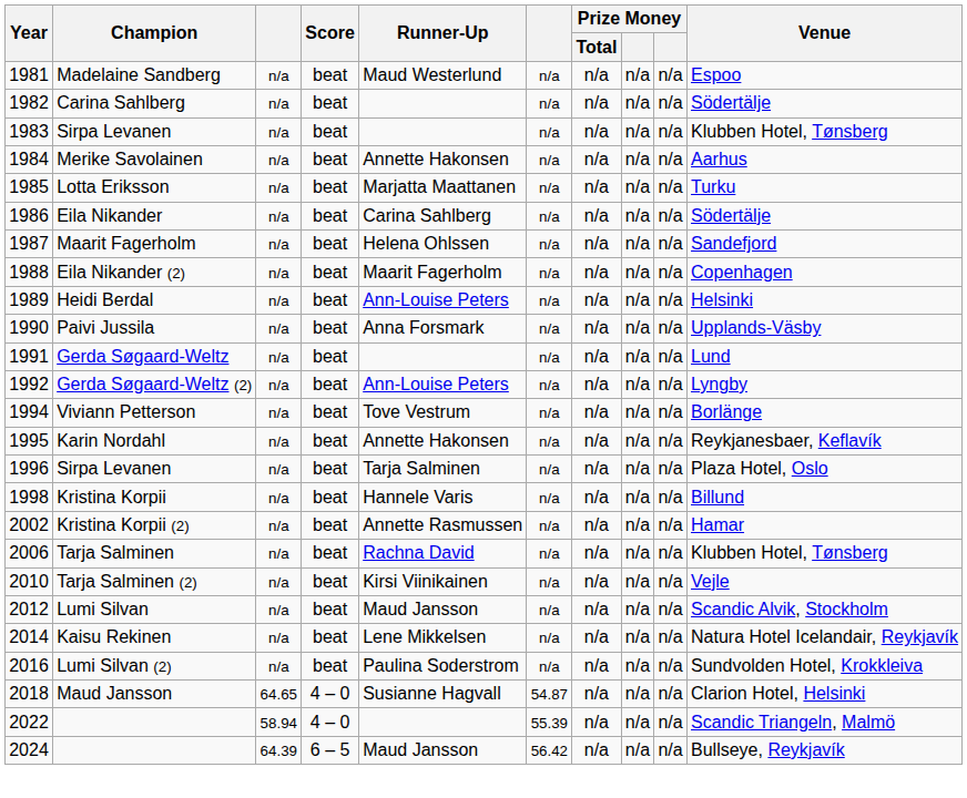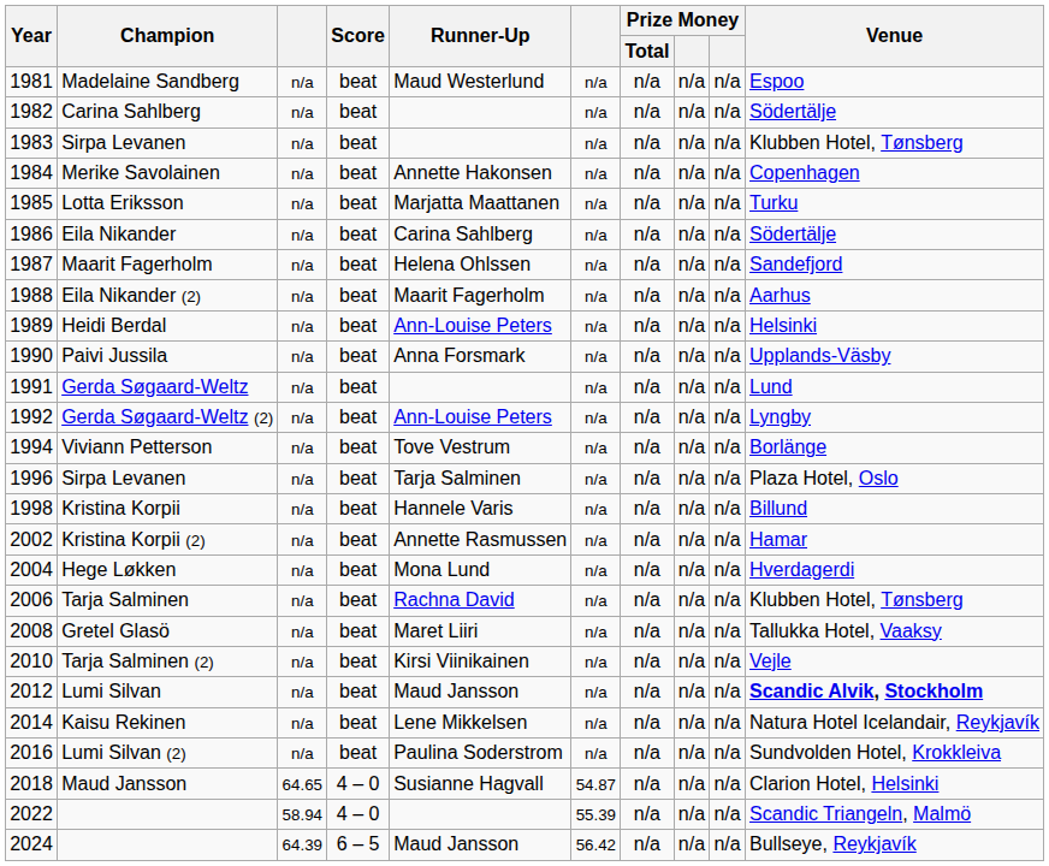 <table class="wikitable sortable">
 <tr>
 <th rowspan=2>Year</th>
 <th rowspan=2>Champion</th>
 <th rowspan=2></th>
 <th rowspan=2>Score</th>
 <th rowspan=2>Runner-Up</th>
 <th rowspan=2></th>
 <th colspan=3>Prize Money</th>
 <th rowspan=2>Venue</th>
 </tr>
 <tr>
 <th>Total</th>
 <th></th>
 <th></th>
 </tr>
 <tr>
 <td>1981</td>
 <td> Madelaine Sandberg</td>
 <td align=center><small><span>n/a</span></small></td>
 <td align=center>beat</td>
 <td> Maud Westerlund</td>
 <td align=center><small><span>n/a</span></small></td>
 <td align=center>n/a</td>
 <td align=center>n/a</td>
 <td align=center>n/a</td>
 <td> <a href='#'>Espoo</a></td>
 </tr>
 <tr>
 <td>1982</td>
 <td> Carina Sahlberg</td>
 <td align=center><small><span>n/a</span></small></td>
 <td align=center>beat</td>
 <td></td>
 <td align=center><small><span>n/a</span></small></td>
 <td align=center>n/a</td>
 <td align=center>n/a</td>
 <td align=center>n/a</td>
 <td> <a href='#'>Södertälje</a></td>
 </tr>
 <tr>
 <td>1983</td>
 <td> Sirpa Levanen</td>
 <td align=center><small><span>n/a</span></small></td>
 <td align=center>beat</td>
 <td></td>
 <td align=center><small><span>n/a</span></small></td>
 <td align=center>n/a</td>
 <td align=center>n/a</td>
 <td align=center>n/a</td>
 <td> Klubben Hotel, <a href='#'>Tønsberg</a></td>
 </tr>
 <tr>
 <td>1984</td>
 <td> Merike Savolainen</td>
 <td align=center><small><span>n/a</span></small></td>
 <td align=center>beat</td>
 <td> Annette Hakonsen</td>
 <td align=center><small><span>n/a</span></small></td>
 <td align=center>n/a</td>
 <td align=center>n/a</td>
 <td align=center>n/a</td>
-<td> <a href='#'>Aarhus</a></td>
+<td> <a href='#'>Copenhagen</a></td>
 </tr>
 <tr>
 <td>1985</td>
 <td> Lotta Eriksson</td>
 <td align=center><small><span>n/a</span></small></td>
 <td align=center>beat</td>
 <td> Marjatta Maattanen</td>
 <td align=center><small><span>n/a</span></small></td>
 <td align=center>n/a</td>
 <td align=center>n/a</td>
 <td align=center>n/a</td>
 <td> <a href='#'>Turku</a></td>
 </tr>
 <tr>
 <td>1986</td>
 <td> Eila Nikander</td>
 <td align=center><small><span>n/a</span></small></td>
 <td align=center>beat</td>
 <td> Carina Sahlberg</td>
 <td align=center><small><span>n/a</span></small></td>
 <td align=center>n/a</td>
 <td align=center>n/a</td>
 <td align=center>n/a</td>
 <td> <a href='#'>Södertälje</a></td>
 </tr>
 <tr>
 <td>1987</td>
 <td> Maarit Fagerholm</td>
 <td align=center><small><span>n/a</span></small></td>
 <td align=center>beat</td>
 <td> Helena Ohlssen</td>
 <td align=center><small><span>n/a</span></small></td>
 <td align=center>n/a</td>
 <td align=center>n/a</td>
 <td align=center>n/a</td>
 <td> <a href='#'>Sandefjord</a></td>
 </tr>
 <tr>
 <td>1988</td>
 <td> Eila Nikander <small>(2)</small></td>
 <td align=center><small><span>n/a</span></small></td>
 <td align=center>beat</td>
 <td> Maarit Fagerholm</td>
 <td align=center><small><span>n/a</span></small></td>
 <td align=center>n/a</td>
 <td align=center>n/a</td>
 <td align=center>n/a</td>
-<td> <a href='#'>Copenhagen</a></td>
+<td> <a href='#'>Aarhus</a></td>
 </tr>
 <tr>
 <td>1989</td>
 <td> Heidi Berdal</td>
 <td align=center><small><span>n/a</span></small></td>
 <td align=center>beat</td>
 <td> <a href='#'>Ann-Louise Peters</a></td>
 <td align=center><small><span>n/a</span></small></td>
 <td align=center>n/a</td>
 <td align=center>n/a</td>
 <td align=center>n/a</td>
 <td> <a href='#'>Helsinki</a></td>
 </tr>
 <tr>
 <td>1990</td>
 <td> Paivi Jussila</td>
 <td align=center><small><span>n/a</span></small></td>
 <td align=center>beat</td>
 <td> Anna Forsmark</td>
 <td align=center><small><span>n/a</span></small></td>
 <td align=center>n/a</td>
 <td align=center>n/a</td>
 <td align=center>n/a</td>
 <td> <a href='#'>Upplands-Väsby</a></td>
 </tr>
 <tr>
 <td>1991</td>
 <td> <a href='#'>Gerda Søgaard-Weltz</a></td>
 <td align=center><small><span>n/a</span></small></td>
 <td align=center>beat</td>
 <td></td>
 <td align=center><small><span>n/a</span></small></td>
 <td align=center>n/a</td>
 <td align=center>n/a</td>
 <td align=center>n/a</td>
 <td> <a href='#'>Lund</a></td>
 </tr>
 <tr>
 <td>1992</td>
 <td> <a href='#'>Gerda Søgaard-Weltz</a> <small>(2)</small></td>
 <td align=center><small><span>n/a</span></small></td>
 <td align=center>beat</td>
 <td> <a href='#'>Ann-Louise Peters</a></td>
 <td align=center><small><span>n/a</span></small></td>
 <td align=center>n/a</td>
 <td align=center>n/a</td>
 <td align=center>n/a</td>
 <td> <a href='#'>Lyngby</a></td>
 </tr>
 <tr>
 <td>1994</td>
 <td> Viviann Petterson</td>
 <td align=center><small><span>n/a</span></small></td>
 <td align=center>beat</td>
 <td> Tove Vestrum</td>
 <td align=center><small><span>n/a</span></small></td>
 <td align=center>n/a</td>
 <td align=center>n/a</td>
 <td align=center>n/a</td>
 <td> <a href='#'>Borlänge</a></td>
 </tr>
 <tr>
-<td>1995</td>
-<td> Karin Nordahl</td>
-<td align=center><small><span>n/a</span></small></td>
-<td align=center>beat</td>
-<td> Annette Hakonsen</td>
-<td align=center><small><span>n/a</span></small></td>
-<td align=center>n/a</td>
-<td align=center>n/a</td>
-<td align=center>n/a</td>
-<td> Reykjanesbaer, <a href='#'>Keflavík</a></td>
-</tr>
-<tr>
 <td>1996</td>
 <td> Sirpa Levanen</td>
 <td align=center><small><span>n/a</span></small></td>
 <td align=center>beat</td>
 <td> Tarja Salminen</td>
 <td align=center><small><span>n/a</span></small></td>
 <td align=center>n/a</td>
 <td align=center>n/a</td>
 <td align=center>n/a</td>
 <td> Plaza Hotel, <a href='#'>Oslo</a></td>
 </tr>
 <tr>
 <td>1998</td>
 <td> Kristina Korpii</td>
 <td align=center><small><span>n/a</span></small></td>
 <td align=center>beat</td>
 <td> Hannele Varis</td>
 <td align=center><small><span>n/a</span></small></td>
 <td align=center>n/a</td>
 <td align=center>n/a</td>
 <td align=center>n/a</td>
 <td> <a href='#'>Billund</a></td>
 </tr>
 <tr>
 <td>2002</td>
 <td> Kristina Korpii <small>(2)</small></td>
 <td align=center><small><span>n/a</span></small></td>
 <td align=center>beat</td>
 <td> Annette Rasmussen</td>
 <td align=center><small><span>n/a</span></small></td>
 <td align=center>n/a</td>
 <td align=center>n/a</td>
 <td align=center>n/a</td>
 <td> <a href='#'>Hamar</a></td>
 </tr>
 <tr>
+<td>2004</td>
+<td> Hege Løkken</td>
+<td align=center><small><span>n/a</span></small></td>
+<td align=center>beat</td>
+<td> Mona Lund</td>
+<td align=center><small><span>n/a</span></small></td>
+<td align=center>n/a</td>
+<td align=center>n/a</td>
+<td align=center>n/a</td>
+<td> <a href='#'>Hverdagerdi</a></td>
+</tr>
+<tr>
 <td>2006</td>
 <td> Tarja Salminen</td>
 <td align=center><small><span>n/a</span></small></td>
 <td align=center>beat</td>
 <td> <a href='#'>Rachna David</a></td>
 <td align=center><small><span>n/a</span></small></td>
 <td align=center>n/a</td>
 <td align=center>n/a</td>
 <td align=center>n/a</td>
 <td> Klubben Hotel, <a href='#'>Tønsberg</a></td>
+</tr>
+<tr>
+<td>2008</td>
+<td> Gretel Glasö</td>
+<td align=center><small><span>n/a</span></small></td>
+<td align=center>beat</td>
+<td> Maret Liiri</td>
+<td align=center><small><span>n/a</span></small></td>
+<td align=center>n/a</td>
+<td align=center>n/a</td>
+<td align=center>n/a</td>
+<td> Tallukka Hotel, <a href='#'>Vaaksy</a></td>
 </tr>
 <tr>
 <td>2010</td>
 <td> Tarja Salminen <small>(2)</small></td>
 <td align=center><small><span>n/a</span></small></td>
 <td align=center>beat</td>
 <td> Kirsi Viinikainen</td>
 <td align=center><small><span>n/a</span></small></td>
 <td align=center>n/a</td>
 <td align=center>n/a</td>
 <td align=center>n/a</td>
 <td> <a href='#'>Vejle</a></td>
 </tr>
 <tr>
 <td>2012</td>
 <td> Lumi Silvan</td>
 <td align=center><small><span>n/a</span></small></td>
 <td align=center>beat</td>
 <td> Maud Jansson</td>
 <td align=center><small><span>n/a</span></small></td>
 <td align=center>n/a</td>
 <td align=center>n/a</td>
 <td align=center>n/a</td>
-<td> <a href='#'>Scandic Alvik</a>, <a href='#'>Stockholm</a></td>
+<td><strong> <a href='#'>Scandic Alvik</a>, <a href='#'>Stockholm</a></strong></td>
 </tr>
 <tr>
 <td>2014</td>
 <td> Kaisu Rekinen</td>
 <td align=center><small><span>n/a</span></small></td>
 <td align=center>beat</td>
 <td> Lene Mikkelsen</td>
 <td align=center><small><span>n/a</span></small></td>
 <td align=center>n/a</td>
 <td align=center>n/a</td>
 <td align=center>n/a</td>
 <td> Natura Hotel Icelandair, <a href='#'>Reykjavík</a></td>
 </tr>
 <tr>
 <td>2016</td>
 <td> Lumi Silvan <small>(2)</small></td>
 <td align=center><small><span>n/a</span></small></td>
 <td align=center>beat</td>
 <td> Paulina Soderstrom</td>
 <td align=center><small><span>n/a</span></small></td>
 <td align=center>n/a</td>
 <td align=center>n/a</td>
 <td align=center>n/a</td>
 <td> Sundvolden Hotel, <a href='#'>Krokkleiva</a></td>
 </tr>
 <tr>
 <td>2018</td>
 <td> Maud Jansson</td>
 <td align=center><small><span>64.65</span></small></td>
 <td align=center>4 – 0</td>
 <td> Susianne Hagvall</td>
 <td align=center><small><span>54.87</span></small></td>
 <td align=center>n/a</td>
 <td align=center>n/a</td>
 <td align=center>n/a</td>
 <td> Clarion Hotel, <a href='#'>Helsinki</a></td>
 </tr>
 <tr>
 <td>2022</td>
 <td></td>
 <td align=center><small><span>58.94</span></small></td>
 <td align=center>4 – 0</td>
 <td></td>
 <td align=center><small><span>55.39</span></small></td>
 <td align=center>n/a</td>
 <td align=center>n/a</td>
 <td align=center>n/a</td>
 <td> <a href='#'>Scandic Triangeln</a>, <a href='#'>Malmö</a></td>
 </tr>
 <tr>
 <td>2024</td>
 <td></td>
 <td align=center><small><span>64.39</span></small></td>
 <td align=center>6 – 5</td>
 <td> Maud Jansson</td>
 <td align=center><small><span>56.42</span></small></td>
 <td align=center>n/a</td>
 <td align=center>n/a</td>
 <td align=center>n/a</td>
 <td> Bullseye, <a href='#'>Reykjavík</a></td>
 </tr>
 </table>
